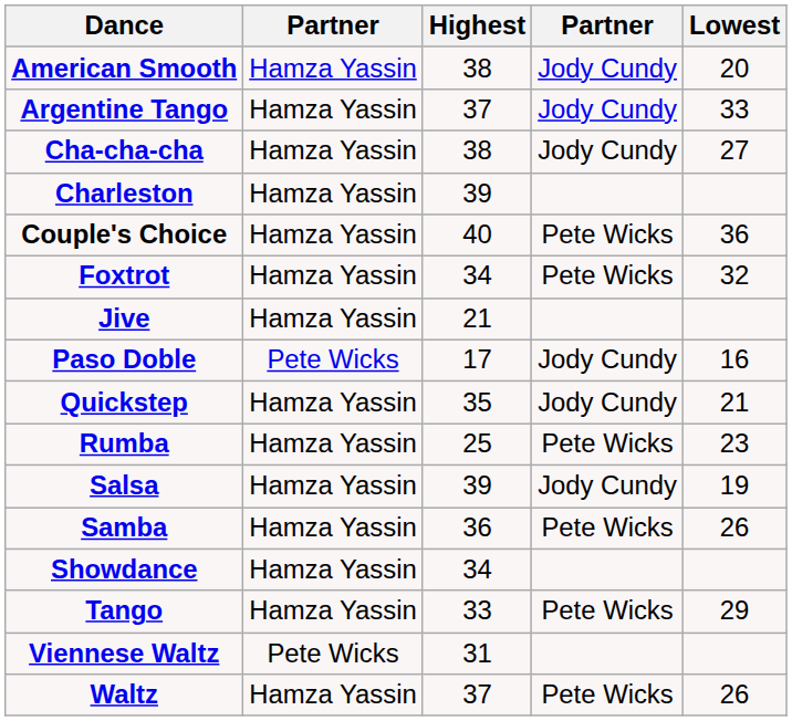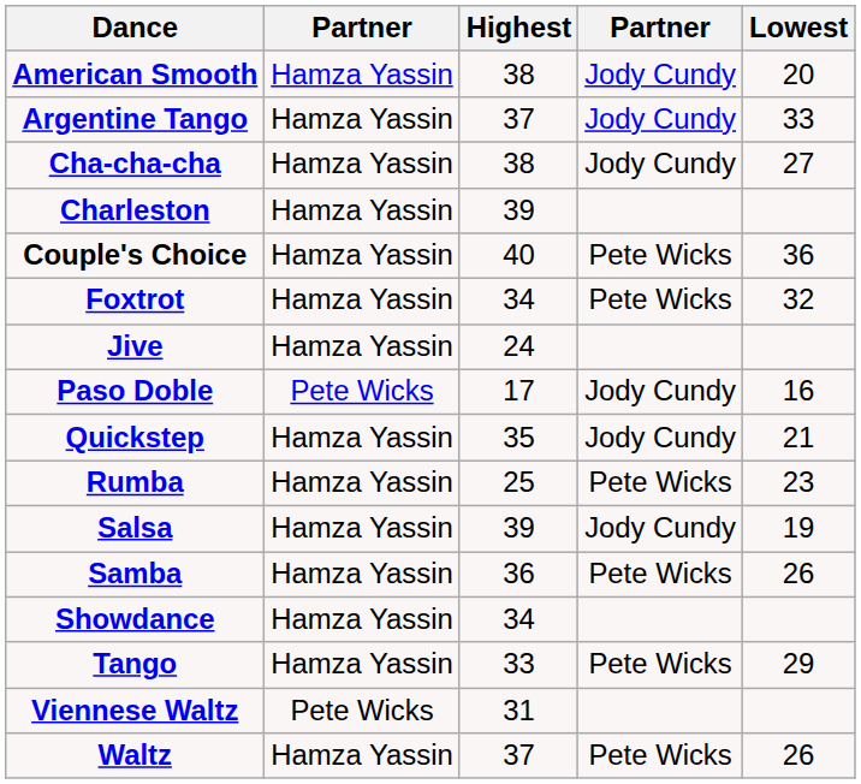 <table class="wikitable sortable collapsed">
 <tr style="text-align:Center; background:cc;">
 <th>Dance</th>
 <th>Partner</th>
 <th>Highest</th>
 <th>Partner</th>
 <th>Lowest</th>
 </tr>
 <tr style="text-align: center; background:#faf6f6">
 <td><strong><a href='#'>American Smooth</a></strong></td>
 <td><a href='#'>Hamza Yassin</a></td>
 <td>38</td>
 <td><a href='#'>Jody Cundy</a></td>
 <td>20</td>
 </tr>
 <tr style="text-align: center; background:#faf6f6">
 <td><strong><a href='#'>Argentine Tango</a></strong></td>
 <td>Hamza Yassin</td>
 <td>37</td>
 <td><a href='#'>Jody Cundy</a></td>
 <td>33</td>
 </tr>
 <tr style="text-align: center; background:#faf6f6">
 <td><strong><a href='#'>Cha-cha-cha</a></strong></td>
 <td>Hamza Yassin</td>
 <td>38</td>
 <td>Jody Cundy</td>
 <td>27</td>
 </tr>
 <tr style="text-align: center; background:#faf6f6">
 <td><strong><a href='#'>Charleston</a></strong></td>
 <td>Hamza Yassin</td>
 <td>39</td>
 <td></td>
 <td></td>
 </tr>
 <tr style="text-align: center; background:#faf6f6">
 <td><strong>Couple's Choice</strong></td>
 <td>Hamza Yassin</td>
 <td>40</td>
 <td>Pete Wicks</td>
 <td>36</td>
 </tr>
 <tr style="text-align: center; background:#faf6f6">
 <td><strong><a href='#'>Foxtrot</a></strong></td>
 <td>Hamza Yassin</td>
 <td>34</td>
 <td>Pete Wicks</td>
 <td>32</td>
 </tr>
 <tr style="text-align: center; background:#faf6f6">
 <td><strong><a href='#'>Jive</a></strong></td>
 <td>Hamza Yassin</td>
-<td>21</td>
+<td>24</td>
 <td></td>
 <td></td>
 </tr>
 <tr style="text-align: center; background:#faf6f6">
 <td><strong><a href='#'>Paso Doble</a></strong></td>
 <td><a href='#'>Pete Wicks</a></td>
 <td>17</td>
 <td>Jody Cundy</td>
 <td>16</td>
 </tr>
 <tr style="text-align: center; background:#faf6f6">
 <td><strong><a href='#'>Quickstep</a></strong></td>
 <td>Hamza Yassin</td>
 <td>35</td>
 <td>Jody Cundy</td>
 <td>21</td>
 </tr>
 <tr style="text-align: center; background:#faf6f6">
 <td><strong><a href='#'>Rumba</a></strong></td>
 <td>Hamza Yassin</td>
 <td>25</td>
 <td>Pete Wicks</td>
 <td>23</td>
 </tr>
 <tr style="text-align: center; background:#faf6f6">
 <td><strong><a href='#'>Salsa</a></strong></td>
 <td>Hamza Yassin</td>
 <td>39</td>
 <td>Jody Cundy</td>
 <td>19</td>
 </tr>
 <tr style="text-align: center; background:#faf6f6">
 <td><strong><a href='#'>Samba</a></strong></td>
 <td>Hamza Yassin</td>
 <td>36</td>
 <td>Pete Wicks</td>
 <td>26</td>
 </tr>
 <tr style="text-align: center; background:#faf6f6">
 <td><strong><a href='#'>Showdance</a></strong></td>
 <td>Hamza Yassin</td>
 <td>34</td>
 <td></td>
 <td></td>
 </tr>
 <tr style="text-align: center; background:#faf6f6">
 <td><strong><a href='#'>Tango</a></strong></td>
 <td>Hamza Yassin</td>
 <td>33</td>
 <td>Pete Wicks</td>
 <td>29</td>
 </tr>
 <tr style="text-align: center; background:#faf6f6">
 <td><strong><a href='#'>Viennese Waltz</a></strong></td>
 <td>Pete Wicks</td>
 <td>31</td>
 <td></td>
 <td></td>
 </tr>
 <tr style="text-align: center; background:#faf6f6">
 <td><strong><a href='#'>Waltz</a></strong></td>
 <td>Hamza Yassin</td>
 <td>37</td>
 <td>Pete Wicks</td>
 <td>26</td>
 </tr>
 </table>
